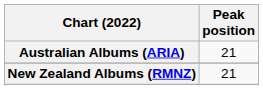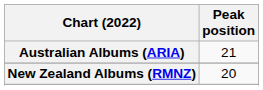 <table class="wikitable sortable plainrowheaders" style="text-align:center">
 <tr>
 <th scope="col">Chart (2022)</th>
 <th scope="col">Peak<br>position</th>
 </tr>
 <tr>
 <th scope="row">Australian Albums (<a href='#'>ARIA</a>)</th>
 <td>21</td>
 </tr>
 <tr>
 </tr>
 <tr>
 <th scope="row">New Zealand Albums (<a href='#'>RMNZ</a>)</th>
-<td>21</td>
+<td>20</td>
 </tr>
 <tr>
 </tr>
 <tr>
 </tr>
 <tr>
 </tr>
 </table>
